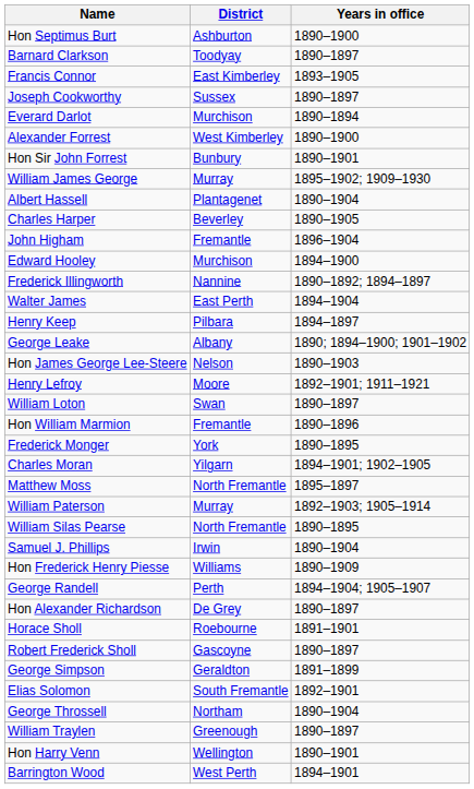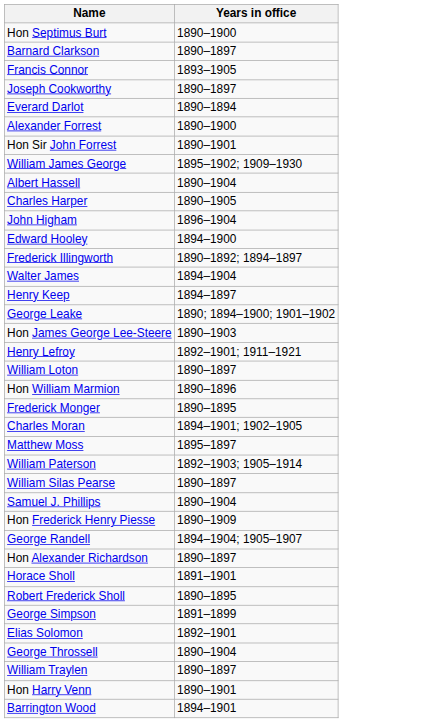 <table class="wikitable sortable">
 <tr>
 <th><strong>Name</strong></th>
-<th><strong><a href='#'>District</a></strong></th>
 <th><strong>Years in office</strong></th>
 </tr>
 <tr>
 <td>Hon <a href='#'>Septimus Burt</a></td>
-<td><a href='#'>Ashburton</a></td>
 <td>1890–1900</td>
 </tr>
 <tr>
 <td><a href='#'>Barnard Clarkson</a></td>
-<td><a href='#'>Toodyay</a></td>
 <td>1890–1897</td>
 </tr>
 <tr>
 <td><a href='#'>Francis Connor</a></td>
-<td><a href='#'>East Kimberley</a></td>
 <td>1893–1905</td>
 </tr>
 <tr>
 <td><a href='#'>Joseph Cookworthy</a></td>
-<td><a href='#'>Sussex</a></td>
 <td>1890–1897</td>
 </tr>
 <tr>
 <td><a href='#'>Everard Darlot</a> </td>
-<td><a href='#'>Murchison</a></td>
 <td>1890–1894</td>
 </tr>
 <tr>
 <td><a href='#'>Alexander Forrest</a></td>
-<td><a href='#'>West Kimberley</a></td>
 <td>1890–1900</td>
 </tr>
 <tr>
 <td>Hon Sir <a href='#'>John Forrest</a></td>
-<td><a href='#'>Bunbury</a></td>
 <td>1890–1901</td>
 </tr>
 <tr>
 <td><a href='#'>William James George</a> </td>
-<td><a href='#'>Murray</a></td>
 <td>1895–1902; 1909–1930</td>
 </tr>
 <tr>
 <td><a href='#'>Albert Hassell</a></td>
-<td><a href='#'>Plantagenet</a></td>
 <td>1890–1904</td>
 </tr>
 <tr>
 <td><a href='#'>Charles Harper</a></td>
-<td><a href='#'>Beverley</a></td>
 <td>1890–1905</td>
 </tr>
 <tr>
 <td><a href='#'>John Higham</a> </td>
-<td><a href='#'>Fremantle</a></td>
 <td>1896–1904</td>
 </tr>
 <tr>
 <td><a href='#'>Edward Hooley</a> </td>
-<td><a href='#'>Murchison</a></td>
 <td>1894–1900</td>
 </tr>
 <tr>
 <td><a href='#'>Frederick Illingworth</a></td>
-<td><a href='#'>Nannine</a></td>
 <td>1890–1892; 1894–1897</td>
 </tr>
 <tr>
 <td><a href='#'>Walter James</a></td>
-<td><a href='#'>East Perth</a></td>
 <td>1894–1904</td>
 </tr>
 <tr>
 <td><a href='#'>Henry Keep</a></td>
-<td><a href='#'>Pilbara</a></td>
 <td>1894–1897</td>
 </tr>
 <tr>
 <td><a href='#'>George Leake</a></td>
-<td><a href='#'>Albany</a></td>
 <td>1890; 1894–1900; 1901–1902</td>
 </tr>
 <tr>
 <td>Hon <a href='#'>James George Lee-Steere</a></td>
-<td><a href='#'>Nelson</a></td>
 <td>1890–1903</td>
 </tr>
 <tr>
 <td><a href='#'>Henry Lefroy</a></td>
-<td><a href='#'>Moore</a></td>
 <td>1892–1901; 1911–1921</td>
 </tr>
 <tr>
 <td><a href='#'>William Loton</a></td>
-<td><a href='#'>Swan</a></td>
 <td>1890–1897</td>
 </tr>
 <tr>
 <td>Hon <a href='#'>William Marmion</a> </td>
-<td><a href='#'>Fremantle</a></td>
 <td>1890–1896</td>
 </tr>
 <tr>
 <td><a href='#'>Frederick Monger</a></td>
-<td><a href='#'>York</a></td>
 <td>1890–1895</td>
 </tr>
 <tr>
 <td><a href='#'>Charles Moran</a></td>
-<td><a href='#'>Yilgarn</a></td>
 <td>1894–1901; 1902–1905</td>
 </tr>
 <tr>
 <td><a href='#'>Matthew Moss</a> </td>
-<td><a href='#'>North Fremantle</a></td>
 <td>1895–1897</td>
 </tr>
 <tr>
 <td><a href='#'>William Paterson</a> </td>
-<td><a href='#'>Murray</a></td>
 <td>1892–1903; 1905–1914</td>
 </tr>
 <tr>
 <td><a href='#'>William Silas Pearse</a> </td>
-<td><a href='#'>North Fremantle</a></td>
-<td>1890–1895</td>
+<td>1890–1897</td>
 </tr>
 <tr>
 <td><a href='#'>Samuel J. Phillips</a></td>
-<td><a href='#'>Irwin</a></td>
 <td>1890–1904</td>
 </tr>
 <tr>
 <td>Hon <a href='#'>Frederick Henry Piesse</a> </td>
-<td><a href='#'>Williams</a></td>
 <td>1890–1909</td>
 </tr>
 <tr>
 <td><a href='#'>George Randell</a></td>
-<td><a href='#'>Perth</a></td>
 <td>1894–1904; 1905–1907</td>
 </tr>
 <tr>
 <td>Hon <a href='#'>Alexander Richardson</a> </td>
-<td><a href='#'>De Grey</a></td>
 <td>1890–1897</td>
 </tr>
 <tr>
 <td><a href='#'>Horace Sholl</a></td>
-<td><a href='#'>Roebourne</a></td>
 <td>1891–1901</td>
 </tr>
 <tr>
 <td><a href='#'>Robert Frederick Sholl</a></td>
-<td><a href='#'>Gascoyne</a></td>
-<td>1890–1897</td>
+<td>1890–1895</td>
 </tr>
 <tr>
 <td><a href='#'>George Simpson</a></td>
-<td><a href='#'>Geraldton</a></td>
 <td>1891–1899</td>
 </tr>
 <tr>
 <td><a href='#'>Elias Solomon</a></td>
-<td><a href='#'>South Fremantle</a></td>
 <td>1892–1901</td>
 </tr>
 <tr>
 <td><a href='#'>George Throssell</a> </td>
-<td><a href='#'>Northam</a></td>
 <td>1890–1904</td>
 </tr>
 <tr>
 <td><a href='#'>William Traylen</a></td>
-<td><a href='#'>Greenough</a></td>
 <td>1890–1897</td>
 </tr>
 <tr>
 <td>Hon <a href='#'>Harry Venn</a></td>
-<td><a href='#'>Wellington</a></td>
 <td>1890–1901</td>
 </tr>
 <tr>
 <td><a href='#'>Barrington Wood</a></td>
-<td><a href='#'>West Perth</a></td>
 <td>1894–1901</td>
 </tr>
 </table>
